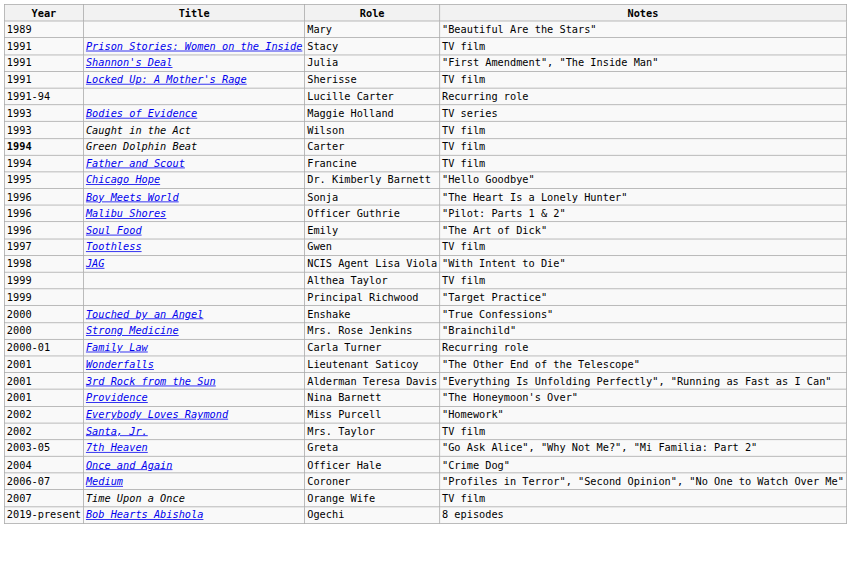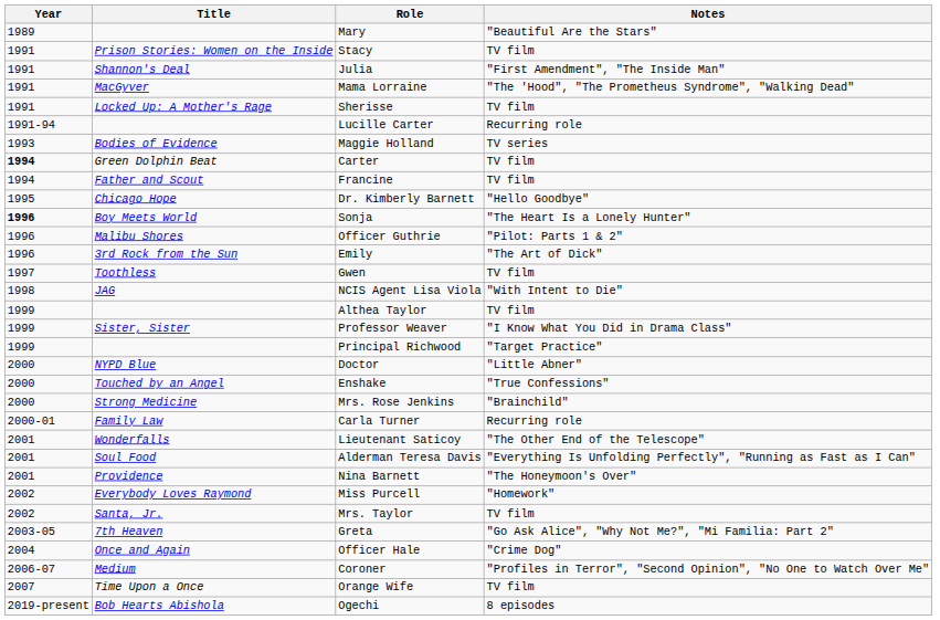 <table class="wikitable sortable">
 <tr>
 <th>Year</th>
 <th>Title</th>
 <th>Role</th>
 <th class="unsortable">Notes</th>
 </tr>
 <tr>
 <td>1989</td>
 <td><em></em></td>
 <td>Mary</td>
 <td>"Beautiful Are the Stars"</td>
 </tr>
 <tr>
 <td>1991</td>
 <td><em><a href='#'>Prison Stories: Women on the Inside</a></em></td>
 <td>Stacy</td>
 <td>TV film</td>
 </tr>
 <tr>
 <td>1991</td>
 <td><em><a href='#'>Shannon's Deal</a></em></td>
 <td>Julia</td>
 <td>"First Amendment", "The Inside Man"</td>
 </tr>
 <tr>
 <td>1991</td>
+<td><em><a href='#'>MacGyver</a></em></td>
+<td>Mama Lorraine</td>
+<td>"The 'Hood", "The Prometheus Syndrome", "Walking Dead"</td>
+</tr>
+<tr>
+<td>1991</td>
 <td><em><a href='#'>Locked Up: A Mother's Rage</a></em></td>
 <td>Sherisse</td>
 <td>TV film</td>
 </tr>
 <tr>
 <td>1991-94</td>
 <td><em></em></td>
 <td>Lucille Carter</td>
 <td>Recurring role</td>
 </tr>
 <tr>
 <td>1993</td>
 <td><em><a href='#'>Bodies of Evidence</a></em></td>
 <td>Maggie Holland</td>
 <td>TV series</td>
-</tr>
-<tr>
-<td>1993</td>
-<td><em>Caught in the Act</em></td>
-<td>Wilson</td>
-<td>TV film</td>
 </tr>
 <tr>
 <td><strong>1994</strong></td>
 <td><em>Green Dolphin Beat</em></td>
 <td>Carter</td>
 <td>TV film</td>
 </tr>
 <tr>
 <td>1994</td>
 <td><em><a href='#'>Father and Scout</a></em></td>
 <td>Francine</td>
 <td>TV film</td>
 </tr>
 <tr>
 <td>1995</td>
 <td><em><a href='#'>Chicago Hope</a></em></td>
 <td>Dr. Kimberly Barnett</td>
 <td>"Hello Goodbye"</td>
 </tr>
 <tr>
-<td>1996</td>
+<td><strong>1996</strong></td>
 <td><em><a href='#'>Boy Meets World</a></em></td>
 <td>Sonja</td>
 <td>"The Heart Is a Lonely Hunter"</td>
 </tr>
 <tr>
 <td>1996</td>
 <td><em><a href='#'>Malibu Shores</a></em></td>
 <td>Officer Guthrie</td>
 <td>"Pilot: Parts 1 & 2"</td>
 </tr>
 <tr>
 <td>1996</td>
-<td><em><a href='#'>Soul Food</a></em></td>
+<td><em><a href='#'>3rd Rock from the Sun</a></em></td>
 <td>Emily</td>
 <td>"The Art of Dick"</td>
 </tr>
 <tr>
 <td>1997</td>
 <td><em><a href='#'>Toothless</a></em></td>
 <td>Gwen</td>
 <td>TV film</td>
 </tr>
 <tr>
 <td>1998</td>
 <td><em><a href='#'>JAG</a></em></td>
 <td>NCIS Agent Lisa Viola</td>
 <td>"With Intent to Die"</td>
 </tr>
 <tr>
 <td>1999</td>
 <td><em></em></td>
 <td>Althea Taylor</td>
 <td>TV film</td>
 </tr>
 <tr>
 <td>1999</td>
+<td><em><a href='#'>Sister, Sister</a></em></td>
+<td>Professor Weaver</td>
+<td>"I Know What You Did in Drama Class"</td>
+</tr>
+<tr>
+<td>1999</td>
 <td><em></em></td>
 <td>Principal Richwood</td>
 <td>"Target Practice"</td>
+</tr>
+<tr>
+<td>2000</td>
+<td><em><a href='#'>NYPD Blue</a></em></td>
+<td>Doctor</td>
+<td>"Little Abner"</td>
 </tr>
 <tr>
 <td>2000</td>
 <td><em><a href='#'>Touched by an Angel</a></em></td>
 <td>Enshake</td>
 <td>"True Confessions"</td>
 </tr>
 <tr>
 <td>2000</td>
 <td><em><a href='#'>Strong Medicine</a></em></td>
 <td>Mrs. Rose Jenkins</td>
 <td>"Brainchild"</td>
 </tr>
 <tr>
 <td>2000-01</td>
 <td><em><a href='#'>Family Law</a></em></td>
 <td>Carla Turner</td>
 <td>Recurring role</td>
 </tr>
 <tr>
 <td>2001</td>
 <td><em><a href='#'>Wonderfalls</a></em></td>
 <td>Lieutenant Saticoy</td>
 <td>"The Other End of the Telescope"</td>
 </tr>
 <tr>
 <td>2001</td>
-<td><em><a href='#'>3rd Rock from the Sun</a></em></td>
+<td><em><a href='#'>Soul Food</a></em></td>
 <td>Alderman Teresa Davis</td>
 <td>"Everything Is Unfolding Perfectly", "Running as Fast as I Can"</td>
 </tr>
 <tr>
 <td>2001</td>
 <td><em><a href='#'>Providence</a></em></td>
 <td>Nina Barnett</td>
 <td>"The Honeymoon's Over"</td>
 </tr>
 <tr>
 <td>2002</td>
 <td><em><a href='#'>Everybody Loves Raymond</a></em></td>
 <td>Miss Purcell</td>
 <td>"Homework"</td>
 </tr>
 <tr>
 <td>2002</td>
 <td><em><a href='#'>Santa, Jr.</a></em></td>
 <td>Mrs. Taylor</td>
 <td>TV film</td>
 </tr>
 <tr>
 <td>2003-05</td>
 <td><em><a href='#'>7th Heaven</a></em></td>
 <td>Greta</td>
 <td>"Go Ask Alice", "Why Not Me?", "Mi Familia: Part 2"</td>
 </tr>
 <tr>
 <td>2004</td>
 <td><em><a href='#'>Once and Again</a></em></td>
 <td>Officer Hale</td>
 <td>"Crime Dog"</td>
 </tr>
 <tr>
 <td>2006-07</td>
 <td><em><a href='#'>Medium</a></em></td>
 <td>Coroner</td>
 <td>"Profiles in Terror", "Second Opinion", "No One to Watch Over Me"</td>
 </tr>
 <tr>
 <td>2007</td>
 <td><em>Time Upon a Once</em></td>
 <td>Orange Wife</td>
 <td>TV film</td>
 </tr>
 <tr>
 <td>2019-present</td>
 <td><em><a href='#'>Bob Hearts Abishola</a></em></td>
 <td>Ogechi</td>
 <td>8 episodes</td>
 </tr>
 </table>
